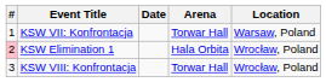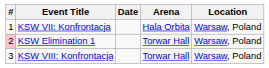 <table class="sortable wikitable succession-box" style="margin:1.0em auto; font-size:90%;">
 <tr>
 <th scope="col">#</th>
 <th scope="col">Event Title</th>
 <th scope="col">Date</th>
 <th scope="col">Arena</th>
 <th scope="col">Location</th>
 </tr>
 <tr>
 <td align=center>1</td>
 <td><a href='#'>KSW VII: Konfrontacja</a></td>
 <td></td>
-<td><a href='#'>Torwar Hall</a></td>
+<td><a href='#'>Hala Orbita</a></td>
 <td> <a href='#'>Warsaw</a>, Poland</td>
 </tr>
 <tr>
 <td align=center style="background: pink;">2</td>
 <td><a href='#'>KSW Elimination 1</a></td>
 <td></td>
-<td><a href='#'>Hala Orbita</a></td>
-<td> <a href='#'>Wrocław</a>, Poland</td>
+<td><a href='#'>Torwar Hall</a></td>
+<td> <a href='#'>Warsaw</a>, Poland</td>
 </tr>
 <tr>
 <td align=center>3</td>
 <td><a href='#'>KSW VIII: Konfrontacja</a></td>
 <td></td>
 <td><a href='#'>Torwar Hall</a></td>
-<td> <a href='#'>Wrocław</a>, Poland</td>
+<td> <a href='#'>Warsaw</a>, Poland</td>
 </tr>
 </table>
